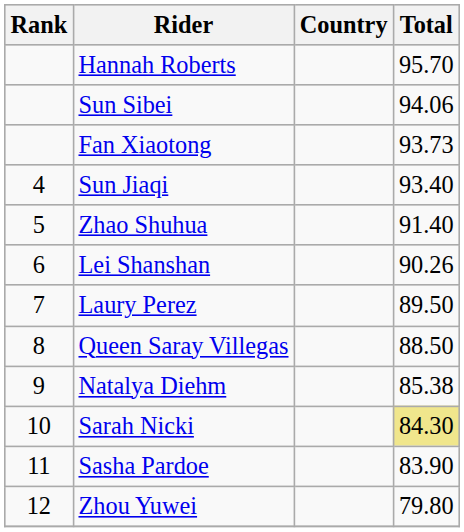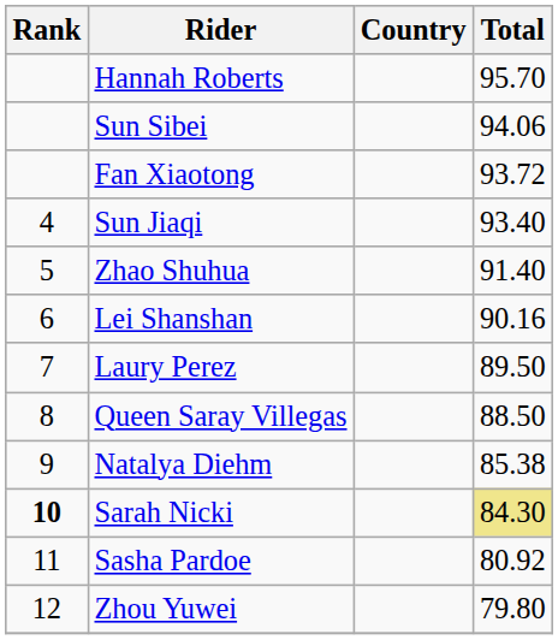 <table class="wikitable sortable" style="font-size:95%; text-align:center;">
 <tr>
 <th>Rank</th>
 <th>Rider</th>
 <th>Country</th>
 <th>Total</th>
 </tr>
 <tr>
 <td></td>
 <td align=left><a href='#'>Hannah Roberts</a></td>
 <td align=left></td>
 <td>95.70</td>
 </tr>
 <tr>
 <td></td>
 <td align=left><a href='#'>Sun Sibei</a></td>
 <td align=left></td>
 <td>94.06</td>
 </tr>
 <tr>
 <td></td>
 <td align=left><a href='#'>Fan Xiaotong</a></td>
 <td align=left></td>
-<td>93.73</td>
+<td>93.72</td>
 </tr>
 <tr>
 <td>4</td>
 <td align=left><a href='#'>Sun Jiaqi</a></td>
 <td align=left></td>
 <td>93.40</td>
 </tr>
 <tr>
 <td>5</td>
 <td align=left><a href='#'>Zhao Shuhua</a></td>
 <td align=left></td>
 <td>91.40</td>
 </tr>
 <tr>
 <td>6</td>
 <td align=left><a href='#'>Lei Shanshan</a></td>
 <td align=left></td>
-<td>90.26</td>
+<td>90.16</td>
 </tr>
 <tr>
 <td>7</td>
 <td align=left><a href='#'>Laury Perez</a></td>
 <td align=left></td>
 <td>89.50</td>
 </tr>
 <tr>
 <td>8</td>
 <td align=left><a href='#'>Queen Saray Villegas</a></td>
 <td align=left></td>
 <td>88.50</td>
 </tr>
 <tr>
 <td>9</td>
 <td align=left><a href='#'>Natalya Diehm</a></td>
 <td align=left></td>
 <td>85.38</td>
 </tr>
 <tr>
-<td>10</td>
+<td><strong>10</strong></td>
 <td align=left><a href='#'>Sarah Nicki</a></td>
 <td align=left></td>
 <td style="background: khaki;">84.30</td>
 </tr>
 <tr>
 <td>11</td>
 <td align=left><a href='#'>Sasha Pardoe</a></td>
 <td align=left></td>
-<td>83.90</td>
+<td>80.92</td>
 </tr>
 <tr>
 <td>12</td>
 <td align=left><a href='#'>Zhou Yuwei</a></td>
 <td align=left></td>
 <td>79.80</td>
 </tr>
 <tr>
 </tr>
 </table>
